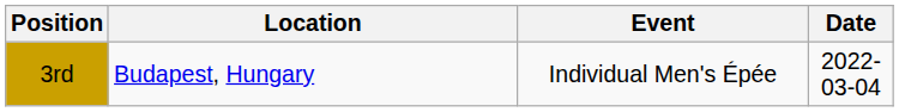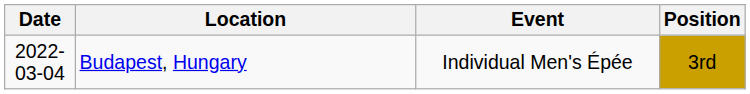 <table class="wikitable" style="text-align:center;">
 <tr>
-<th>Position</th>
+<th>Date</th>
 <th style="width:17em">Location</th>
 <th style="width:12em">Event</th>
-<th>Date</th>
+<th>Position</th>
 </tr>
 <tr>
-<td bgcolor="caramel">3rd</td>
+<td>2022-03-04</td>
 <td rowspan="1" align="left"> <a href='#'>Budapest</a>, <a href='#'>Hungary</a></td>
 <td>Individual Men's Épée</td>
-<td>2022-03-04</td>
+<td bgcolor="caramel">3rd</td>
 </tr>
 </table>
